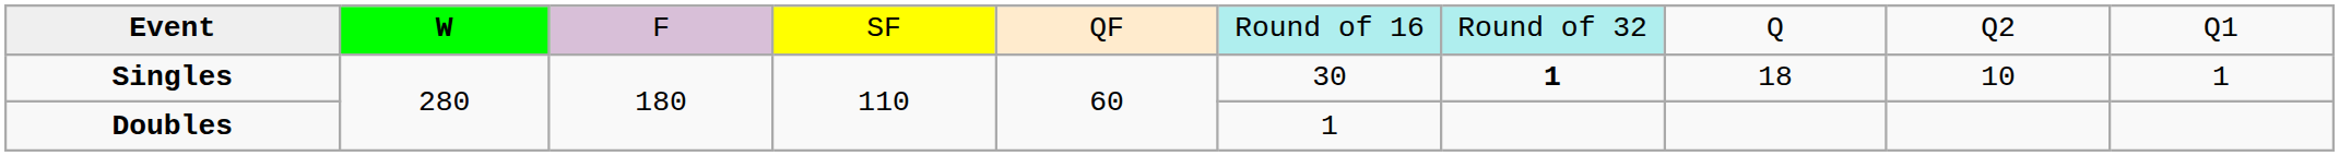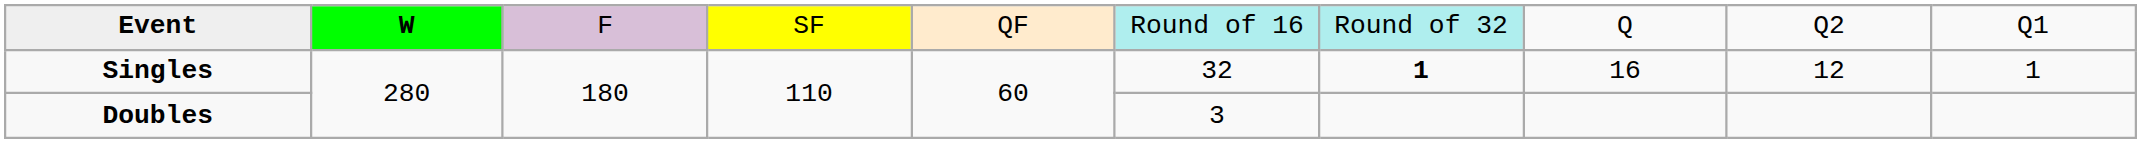 <table class=wikitable style=font-size:90%;text-align:center>
 <tr>
 <td style="width:130px; background:#efefef;"><strong>Event</strong></td>
 <td style="width:80px; background:lime;"><strong>W</strong></td>
 <td style="width:85px; background:thistle;">F</td>
 <td style="width:85px; background:#ffff00;">SF</td>
 <td style="width:85px; background:#ffebcd;">QF</td>
 <td style="width:85px; background:#afeeee;">Round of 16</td>
 <td style="width:85px; background:#afeeee;">Round of 32</td>
 <td style="width:85px;">Q</td>
 <td style="width:85px;">Q2</td>
 <td style="width:85px;">Q1</td>
 </tr>
 <tr>
 <th style="background:#f8f8f8;">Singles</th>
 <td rowspan=2>280</td>
 <td rowspan=2>180</td>
 <td rowspan=2>110</td>
 <td rowspan=2>60</td>
-<td>30</td>
+<td>32</td>
 <td><strong>1</strong></td>
-<td>18</td>
-<td>10</td>
+<td>16</td>
+<td>12</td>
 <td>1</td>
 </tr>
 <tr>
 <th style="background:#f8f8f8;">Doubles</th>
-<td>1</td>
+<td>3</td>
 <td></td>
 <td></td>
 <td></td>
 <td></td>
 </tr>
 </table>
